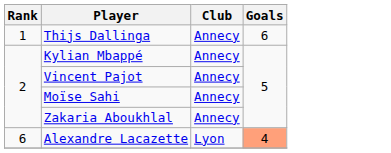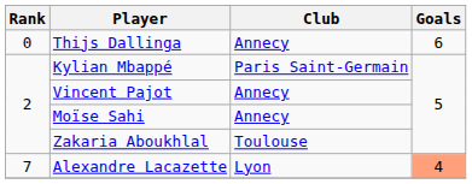 <table class="wikitable" style="text-align:center;">
 <tr>
 <th>Rank</th>
 <th>Player</th>
 <th>Club</th>
 <th>Goals</th>
 </tr>
 <tr>
-<td>1</td>
+<td>0</td>
 <td align="left"> <a href='#'>Thijs Dallinga</a></td>
 <td align="left"><a href='#'>Annecy</a></td>
 <td>6</td>
 </tr>
 <tr>
 <td rowspan="4">2</td>
 <td align="left"> <a href='#'>Kylian Mbappé</a></td>
-<td align="left"><a href='#'>Annecy</a></td>
+<td align="left"><a href='#'>Paris Saint-Germain</a></td>
 <td rowspan="4">5</td>
 </tr>
 <tr>
 <td align="left"> <a href='#'>Vincent Pajot</a></td>
 <td align="left"><a href='#'>Annecy</a></td>
 </tr>
 <tr>
 <td align="left"><strong></strong> <a href='#'>Moïse Sahi</a></td>
 <td align="left"><a href='#'>Annecy</a></td>
 </tr>
 <tr>
 <td align="left"> <a href='#'>Zakaria Aboukhlal</a></td>
-<td align="left"><a href='#'>Annecy</a></td>
+<td align="left"><a href='#'>Toulouse</a></td>
 </tr>
 <tr>
-<td>6</td>
+<td>7</td>
 <td align="left"> <a href='#'>Alexandre Lacazette</a></td>
 <td align="left"><a href='#'>Lyon</a></td>
 <td style="background: lightsalmon;">4</td>
 </tr>
 <tr>
 </tr>
 </table>
